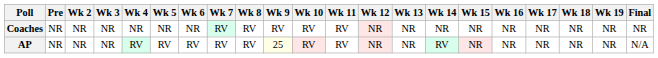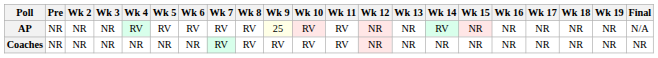 <table class="wikitable" style="white-space:nowrap;text-align:center;">
 <tr>
 <th>Poll</th>
 <th>Pre</th>
 <th>Wk 2</th>
 <th>Wk 3</th>
 <th>Wk 4</th>
 <th>Wk 5</th>
 <th>Wk 6</th>
 <th>Wk 7</th>
 <th>Wk 8</th>
 <th>Wk 9</th>
 <th>Wk 10</th>
 <th>Wk 11</th>
 <th>Wk 12</th>
 <th>Wk 13</th>
 <th>Wk 14</th>
 <th>Wk 15</th>
 <th>Wk 16</th>
 <th>Wk 17</th>
 <th>Wk 18</th>
 <th>Wk 19</th>
 <th>Final</th>
 </tr>
 <tr>
+<th>AP</th>
+<td style="background:#fff;">NR </td>
+<td style="background:#fff;">NR </td>
+<td style="background:#fff;">NR </td>
+<td style="background:#D8FFEB;">RV </td>
+<td style="background:#fff;">RV </td>
+<td style="background:#fff;">RV </td>
+<td style="background:#fff;">RV </td>
+<td style="background:#fff;">RV </td>
+<td style="background:#FFFFE6;">25 </td>
+<td style="background:#FFE6E6;">RV </td>
+<td style="background:#fff;">RV </td>
+<td style="background:#FFE6E6;">NR </td>
+<td style="background:#fff;">NR </td>
+<td style="background:#D8FFEB;">RV </td>
+<td style="background:#FFE6E6;">NR </td>
+<td style="background:#fff;">NR </td>
+<td style="background:#fff;">NR </td>
+<td style="background:#fff;">NR </td>
+<td style="background:#fff;">NR </td>
+<td style="background:#fff;">N/A </td>
+</tr>
+<tr>
 <th>Coaches</th>
 <td style="background:#fff;">NR </td>
 <td style="background:#fff;">NR </td>
 <td style="background:#fff;">NR </td>
 <td style="background:#fff;">NR </td>
 <td style="background:#fff;">NR </td>
 <td style="background:#fff;">NR </td>
 <td style="background:#D8FFEB;">RV </td>
 <td style="background:#fff;">RV </td>
 <td style="background:#fff;">RV </td>
 <td style="background:#fff;">RV </td>
 <td style="background:#fff;">RV </td>
 <td style="background:#FFE6E6;">NR </td>
 <td style="background:#fff;">NR </td>
 <td style="background:#fff;">NR </td>
 <td style="background:#fff;">NR </td>
 <td style="background:#fff;">NR </td>
 <td style="background:#fff;">NR </td>
 <td style="background:#fff;">NR </td>
 <td style="background:#fff;">NR </td>
 <td style="background:#fff;">NR </td>
 </tr>
-<tr>
-<th>AP</th>
-<td style="background:#fff;">NR </td>
-<td style="background:#fff;">NR </td>
-<td style="background:#fff;">NR </td>
-<td style="background:#D8FFEB;">RV </td>
-<td style="background:#fff;">RV </td>
-<td style="background:#fff;">RV </td>
-<td style="background:#fff;">RV </td>
-<td style="background:#fff;">RV </td>
-<td style="background:#FFFFE6;">25 </td>
-<td style="background:#FFE6E6;">RV </td>
-<td style="background:#fff;">RV </td>
-<td style="background:#FFE6E6;">NR </td>
-<td style="background:#fff;">NR </td>
-<td style="background:#D8FFEB;">RV </td>
-<td style="background:#FFE6E6;">NR </td>
-<td style="background:#fff;">NR </td>
-<td style="background:#fff;">NR </td>
-<td style="background:#fff;">NR </td>
-<td style="background:#fff;">NR </td>
-<td style="background:#fff;">N/A </td>
-</tr>
 </table>
